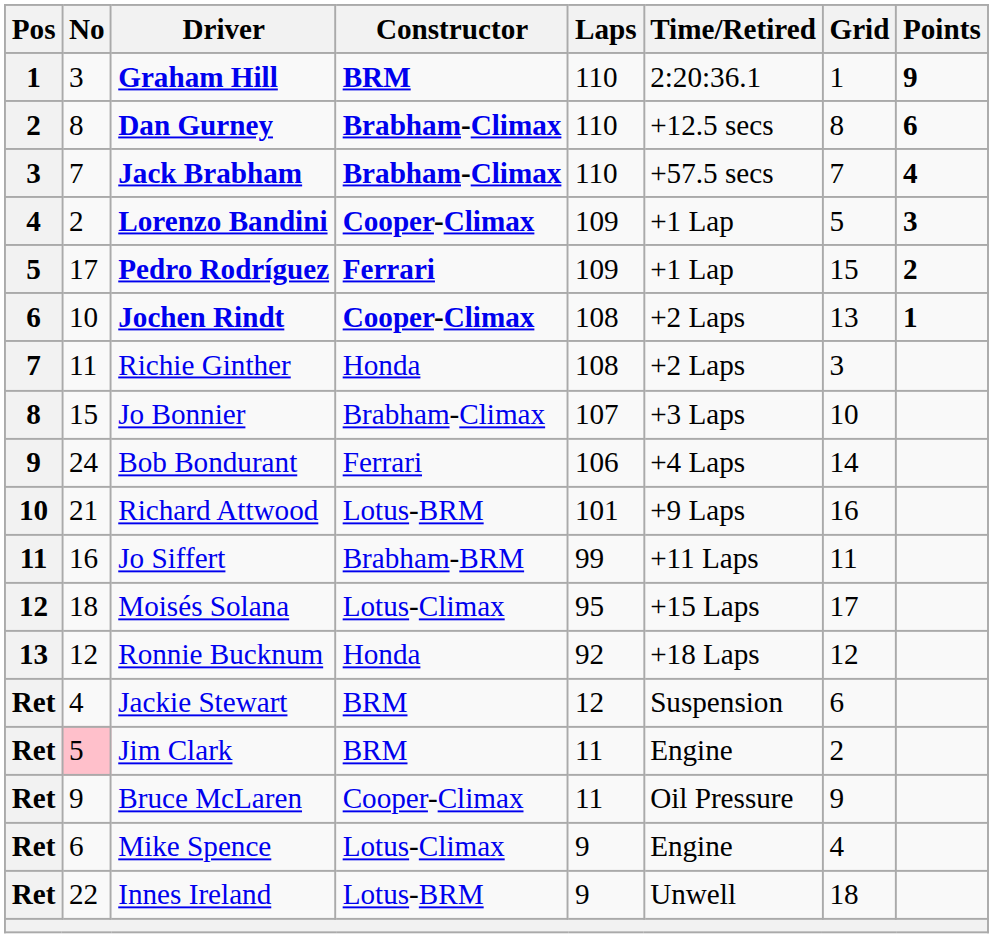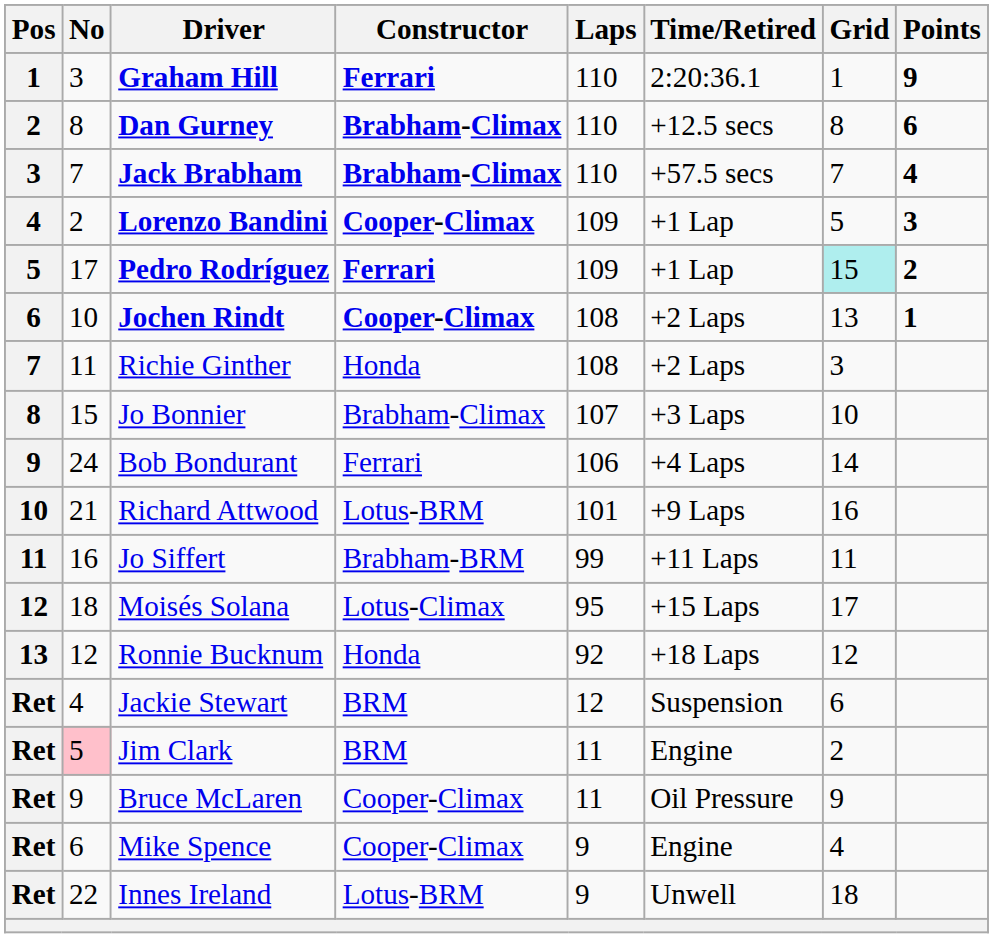 <table class="wikitable" style="font-size: 95%;">
 <tr>
 <th>Pos</th>
 <th>No</th>
 <th>Driver</th>
 <th>Constructor</th>
 <th>Laps</th>
 <th>Time/Retired</th>
 <th>Grid</th>
 <th>Points</th>
 </tr>
 <tr>
 <th>1</th>
 <td>3</td>
 <td> <strong><a href='#'>Graham Hill</a></strong></td>
-<td><strong><a href='#'>BRM</a></strong></td>
+<td><strong><a href='#'>Ferrari</a></strong></td>
 <td>110</td>
 <td>2:20:36.1</td>
 <td>1</td>
 <td><strong>9</strong></td>
 </tr>
 <tr>
 <th>2</th>
 <td>8</td>
 <td> <strong><a href='#'>Dan Gurney</a></strong></td>
 <td><strong><a href='#'>Brabham</a>-<a href='#'>Climax</a></strong></td>
 <td>110</td>
 <td>+12.5 secs</td>
 <td>8</td>
 <td><strong>6</strong></td>
 </tr>
 <tr>
 <th>3</th>
 <td>7</td>
 <td> <strong><a href='#'>Jack Brabham</a></strong></td>
 <td><strong><a href='#'>Brabham</a>-<a href='#'>Climax</a></strong></td>
 <td>110</td>
 <td>+57.5 secs</td>
 <td>7</td>
 <td><strong>4</strong></td>
 </tr>
 <tr>
 <th>4</th>
 <td>2</td>
 <td> <strong><a href='#'>Lorenzo Bandini</a></strong></td>
 <td><strong><a href='#'>Cooper</a>-<a href='#'>Climax</a></strong></td>
 <td>109</td>
 <td>+1 Lap</td>
 <td>5</td>
 <td><strong>3</strong></td>
 </tr>
 <tr>
 <th>5</th>
 <td>17</td>
 <td> <strong><a href='#'>Pedro Rodríguez</a></strong></td>
 <td><strong><a href='#'>Ferrari</a></strong></td>
 <td>109</td>
 <td>+1 Lap</td>
-<td>15</td>
+<td style="background: paleturquoise;">15</td>
 <td><strong>2</strong></td>
 </tr>
 <tr>
 <th>6</th>
 <td>10</td>
 <td> <strong><a href='#'>Jochen Rindt</a></strong></td>
 <td><strong><a href='#'>Cooper</a>-<a href='#'>Climax</a></strong></td>
 <td>108</td>
 <td>+2 Laps</td>
 <td>13</td>
 <td><strong>1</strong></td>
 </tr>
 <tr>
 <th>7</th>
 <td>11</td>
 <td> <a href='#'>Richie Ginther</a></td>
 <td><a href='#'>Honda</a></td>
 <td>108</td>
 <td>+2 Laps</td>
 <td>3</td>
 <td></td>
 </tr>
 <tr>
 <th>8</th>
 <td>15</td>
 <td> <a href='#'>Jo Bonnier</a></td>
 <td><a href='#'>Brabham</a>-<a href='#'>Climax</a></td>
 <td>107</td>
 <td>+3 Laps</td>
 <td>10</td>
 <td></td>
 </tr>
 <tr>
 <th>9</th>
 <td>24</td>
 <td> <a href='#'>Bob Bondurant</a></td>
 <td><a href='#'>Ferrari</a></td>
 <td>106</td>
 <td>+4 Laps</td>
 <td>14</td>
 <td></td>
 </tr>
 <tr>
 <th>10</th>
 <td>21</td>
 <td> <a href='#'>Richard Attwood</a></td>
 <td><a href='#'>Lotus</a>-<a href='#'>BRM</a></td>
 <td>101</td>
 <td>+9 Laps</td>
 <td>16</td>
 <td></td>
 </tr>
 <tr>
 <th>11</th>
 <td>16</td>
 <td> <a href='#'>Jo Siffert</a></td>
 <td><a href='#'>Brabham</a>-<a href='#'>BRM</a></td>
 <td>99</td>
 <td>+11 Laps</td>
 <td>11</td>
 <td></td>
 </tr>
 <tr>
 <th>12</th>
 <td>18</td>
 <td> <a href='#'>Moisés Solana</a></td>
 <td><a href='#'>Lotus</a>-<a href='#'>Climax</a></td>
 <td>95</td>
 <td>+15 Laps</td>
 <td>17</td>
 <td></td>
 </tr>
 <tr>
 <th>13</th>
 <td>12</td>
 <td> <a href='#'>Ronnie Bucknum</a></td>
 <td><a href='#'>Honda</a></td>
 <td>92</td>
 <td>+18 Laps</td>
 <td>12</td>
 <td></td>
 </tr>
 <tr>
 <th>Ret</th>
 <td>4</td>
 <td> <a href='#'>Jackie Stewart</a></td>
 <td><a href='#'>BRM</a></td>
 <td>12</td>
 <td>Suspension</td>
 <td>6</td>
 <td></td>
 </tr>
 <tr>
 <th>Ret</th>
 <td style="background: pink;">5</td>
 <td> <a href='#'>Jim Clark</a></td>
 <td><a href='#'>BRM</a></td>
 <td>11</td>
 <td>Engine</td>
 <td>2</td>
 <td></td>
 </tr>
 <tr>
 <th>Ret</th>
 <td>9</td>
 <td> <a href='#'>Bruce McLaren</a></td>
 <td><a href='#'>Cooper</a>-<a href='#'>Climax</a></td>
 <td>11</td>
 <td>Oil Pressure</td>
 <td>9</td>
 <td></td>
 </tr>
 <tr>
 <th>Ret</th>
 <td>6</td>
 <td> <a href='#'>Mike Spence</a></td>
-<td><a href='#'>Lotus</a>-<a href='#'>Climax</a></td>
+<td><a href='#'>Cooper</a>-<a href='#'>Climax</a></td>
 <td>9</td>
 <td>Engine</td>
 <td>4</td>
 <td></td>
 </tr>
 <tr>
 <th>Ret</th>
 <td>22</td>
 <td> <a href='#'>Innes Ireland</a></td>
 <td><a href='#'>Lotus</a>-<a href='#'>BRM</a></td>
 <td>9</td>
 <td>Unwell</td>
 <td>18</td>
 <td></td>
 </tr>
 <tr>
 <th colspan="8"></th>
 </tr>
 </table>
